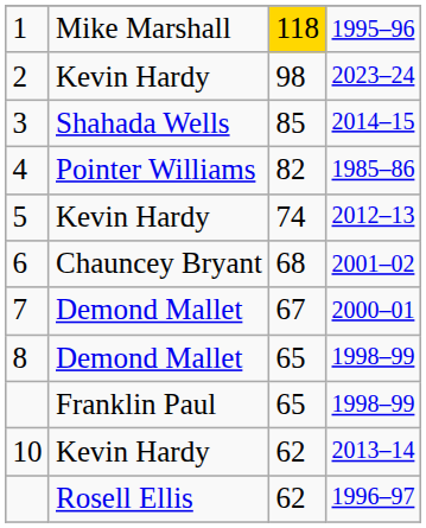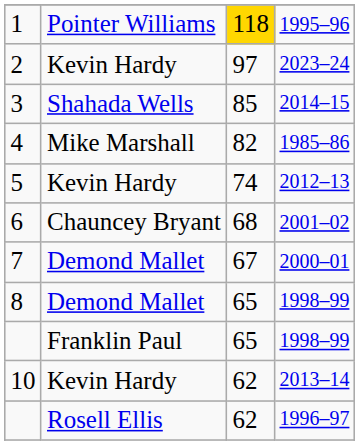 <table class="wikitable">
 <tr>
 </tr>
 <tr>
 <td>1</td>
-<td>Mike Marshall</td>
+<td><a href='#'>Pointer Williams</a></td>
 <td style="background: gold;">118</td>
 <td style="font-size:80%;"><a href='#'>1995–96</a></td>
 </tr>
 <tr>
 <td>2</td>
 <td>Kevin Hardy</td>
-<td>98</td>
+<td>97</td>
 <td style="font-size:80%;"><a href='#'>2023–24</a></td>
 </tr>
 <tr>
 <td>3</td>
 <td><a href='#'>Shahada Wells</a></td>
 <td>85</td>
 <td style="font-size:80%;"><a href='#'>2014–15</a></td>
 </tr>
 <tr>
 <td>4</td>
-<td><a href='#'>Pointer Williams</a></td>
+<td>Mike Marshall</td>
 <td>82</td>
 <td style="font-size:80%;"><a href='#'>1985–86</a></td>
 </tr>
 <tr>
 <td>5</td>
 <td>Kevin Hardy</td>
 <td>74</td>
 <td style="font-size:80%;"><a href='#'>2012–13</a></td>
 </tr>
 <tr>
 <td>6</td>
 <td>Chauncey Bryant</td>
 <td>68</td>
 <td style="font-size:80%;"><a href='#'>2001–02</a></td>
 </tr>
 <tr>
 <td>7</td>
 <td><a href='#'>Demond Mallet</a></td>
 <td>67</td>
 <td style="font-size:80%;"><a href='#'>2000–01</a></td>
 </tr>
 <tr>
 <td>8</td>
 <td><a href='#'>Demond Mallet</a></td>
 <td>65</td>
 <td style="font-size:80%;"><a href='#'>1998–99</a></td>
 </tr>
 <tr>
 <td></td>
 <td>Franklin Paul</td>
 <td>65</td>
 <td style="font-size:80%;"><a href='#'>1998–99</a></td>
 </tr>
 <tr>
 <td>10</td>
 <td>Kevin Hardy</td>
 <td>62</td>
 <td style="font-size:80%;"><a href='#'>2013–14</a></td>
 </tr>
 <tr>
 <td></td>
 <td><a href='#'>Rosell Ellis</a></td>
 <td>62</td>
 <td style="font-size:80%;"><a href='#'>1996–97</a></td>
 </tr>
 </table>
